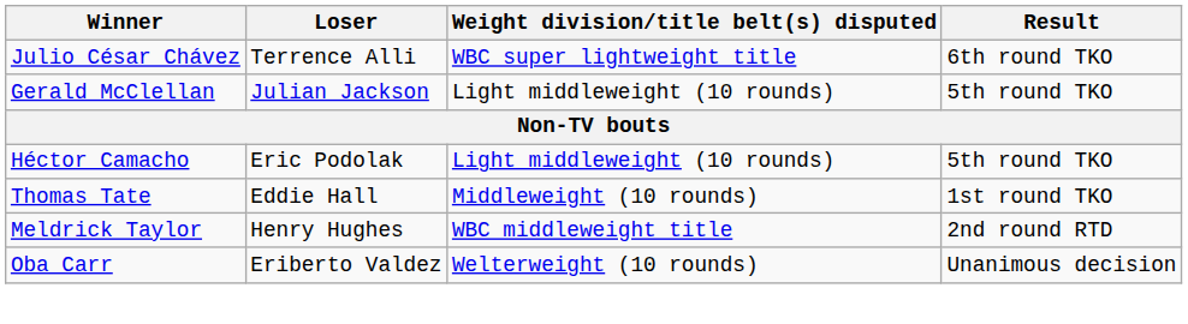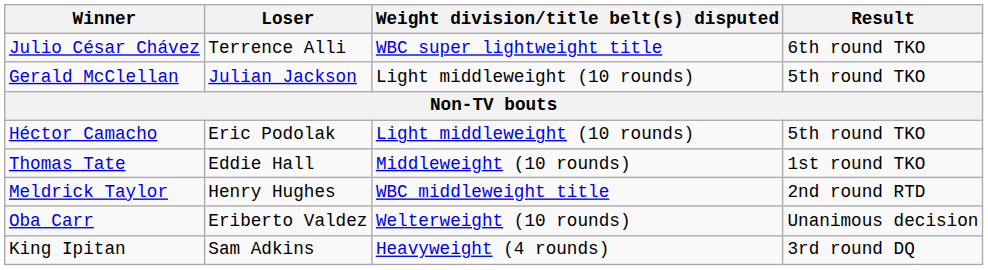 <table class=wikitable>
 <tr>
 <th>Winner</th>
 <th>Loser</th>
 <th>Weight division/title belt(s) disputed</th>
 <th>Result</th>
 </tr>
 <tr>
 <td> <a href='#'>Julio César Chávez</a></td>
 <td> Terrence Alli</td>
 <td><a href='#'>WBC super lightweight title</a></td>
 <td>6th round TKO</td>
 </tr>
 <tr>
 <td> <a href='#'>Gerald McClellan</a></td>
 <td> <a href='#'>Julian Jackson</a></td>
 <td>Light middleweight (10 rounds)</td>
 <td>5th round TKO</td>
 </tr>
 <tr>
 <th colspan=4>Non-TV bouts</th>
 </tr>
 <tr>
 <td> <a href='#'>Héctor Camacho</a></td>
 <td> Eric Podolak</td>
 <td><a href='#'>Light middleweight</a> (10 rounds)</td>
 <td>5th round TKO</td>
 </tr>
 <tr>
 <td> <a href='#'>Thomas Tate</a></td>
 <td> Eddie Hall</td>
 <td><a href='#'>Middleweight</a> (10 rounds)</td>
 <td>1st round TKO</td>
 </tr>
 <tr>
 <td> <a href='#'>Meldrick Taylor</a></td>
 <td> Henry Hughes</td>
 <td><a href='#'>WBC middleweight title</a></td>
 <td>2nd round RTD</td>
 </tr>
 <tr>
 <td> <a href='#'>Oba Carr</a></td>
 <td> Eriberto Valdez</td>
 <td><a href='#'>Welterweight</a> (10 rounds)</td>
 <td>Unanimous decision</td>
 </tr>
+<tr>
+<td> King Ipitan</td>
+<td> Sam Adkins</td>
+<td><a href='#'>Heavyweight</a> (4 rounds)</td>
+<td>3rd round DQ</td>
+</tr>
 </table>
